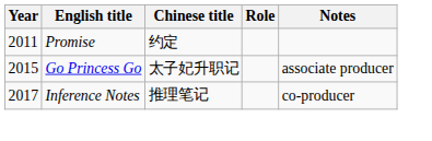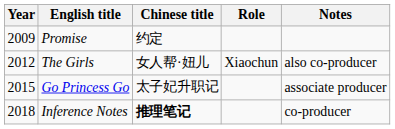 <table class="wikitable sortable">
 <tr>
 <th>Year</th>
 <th>English title</th>
 <th>Chinese title</th>
 <th>Role</th>
 <th class="unsortable">Notes</th>
 </tr>
 <tr>
-<td>2011</td>
+<td>2009</td>
 <td><em>Promise</em></td>
 <td>约定</td>
 <td></td>
 <td></td>
+</tr>
+<tr>
+<td>2012</td>
+<td><em>The Girls</em></td>
+<td>女人帮·妞儿</td>
+<td>Xiaochun</td>
+<td>also co-producer</td>
 </tr>
 <tr>
 <td>2015</td>
 <td><em><a href='#'>Go Princess Go</a></em></td>
 <td>太子妃升职记</td>
 <td></td>
 <td>associate producer</td>
 </tr>
 <tr>
-<td>2017</td>
+<td>2018</td>
 <td><em>Inference Notes</em></td>
-<td>推理笔记</td>
+<td><strong>推理笔记</strong></td>
 <td></td>
 <td>co-producer</td>
 </tr>
 </table>
